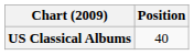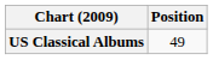 <table class="wikitable plainrowheaders">
 <tr>
 <th scope="col">Chart (2009)</th>
 <th scope="col">Position</th>
 </tr>
 <tr>
 <th scope="row">US Classical Albums</th>
-<td style="text-align:center;">40</td>
+<td style="text-align:center;">49</td>
 </tr>
 </table>
